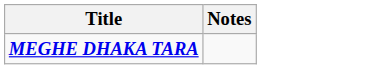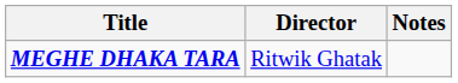 <table class="wikitable">
 <tr>
 <th>Title</th>
+<th>Director</th>
 <th>Notes</th>
 </tr>
 <tr>
 <td><a href='#'><strong><em>MEGHE DHAKA TARA</em></strong></a></td>
+<td><a href='#'>Ritwik Ghatak</a></td>
 <td></td>
 </tr>
 </table>
